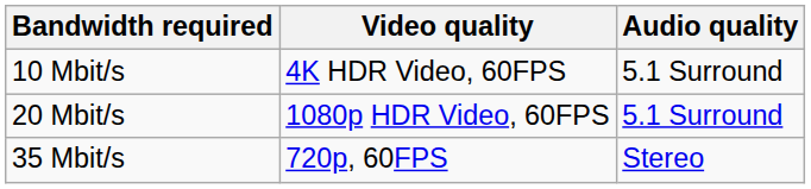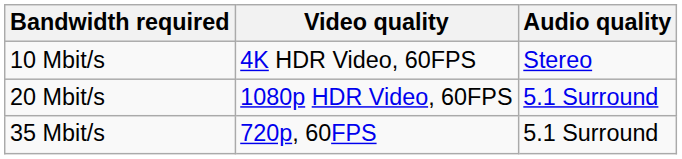 <table class="wikitable">
 <tr>
 <th scope="col">Bandwidth required</th>
 <th scope="col">Video quality</th>
 <th scope="col">Audio quality</th>
 </tr>
 <tr>
 <td scope="row">10 Mbit/s</td>
 <td><a href='#'>4K</a> HDR Video, 60FPS</td>
-<td>5.1 Surround</td>
+<td><a href='#'>Stereo</a></td>
 </tr>
 <tr>
 <td scope="row">20 Mbit/s</td>
 <td><a href='#'>1080p</a> <a href='#'>HDR Video</a>, 60FPS</td>
 <td><a href='#'>5.1 Surround</a></td>
 </tr>
 <tr>
 <td scope="row">35 Mbit/s</td>
 <td><a href='#'>720p</a>, 60<a href='#'>FPS</a></td>
-<td><a href='#'>Stereo</a></td>
+<td>5.1 Surround</td>
 </tr>
 </table>
